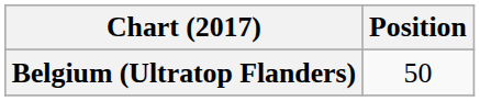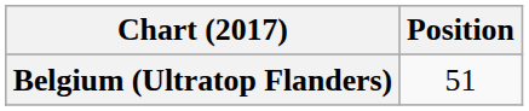 <table class="wikitable plainrowheaders" style="text-align:center">
 <tr>
 <th scope="col">Chart (2017)</th>
 <th scope="col">Position</th>
 </tr>
 <tr>
 <th scope="row">Belgium (Ultratop Flanders)</th>
-<td>50</td>
+<td>51</td>
 </tr>
 </table>
